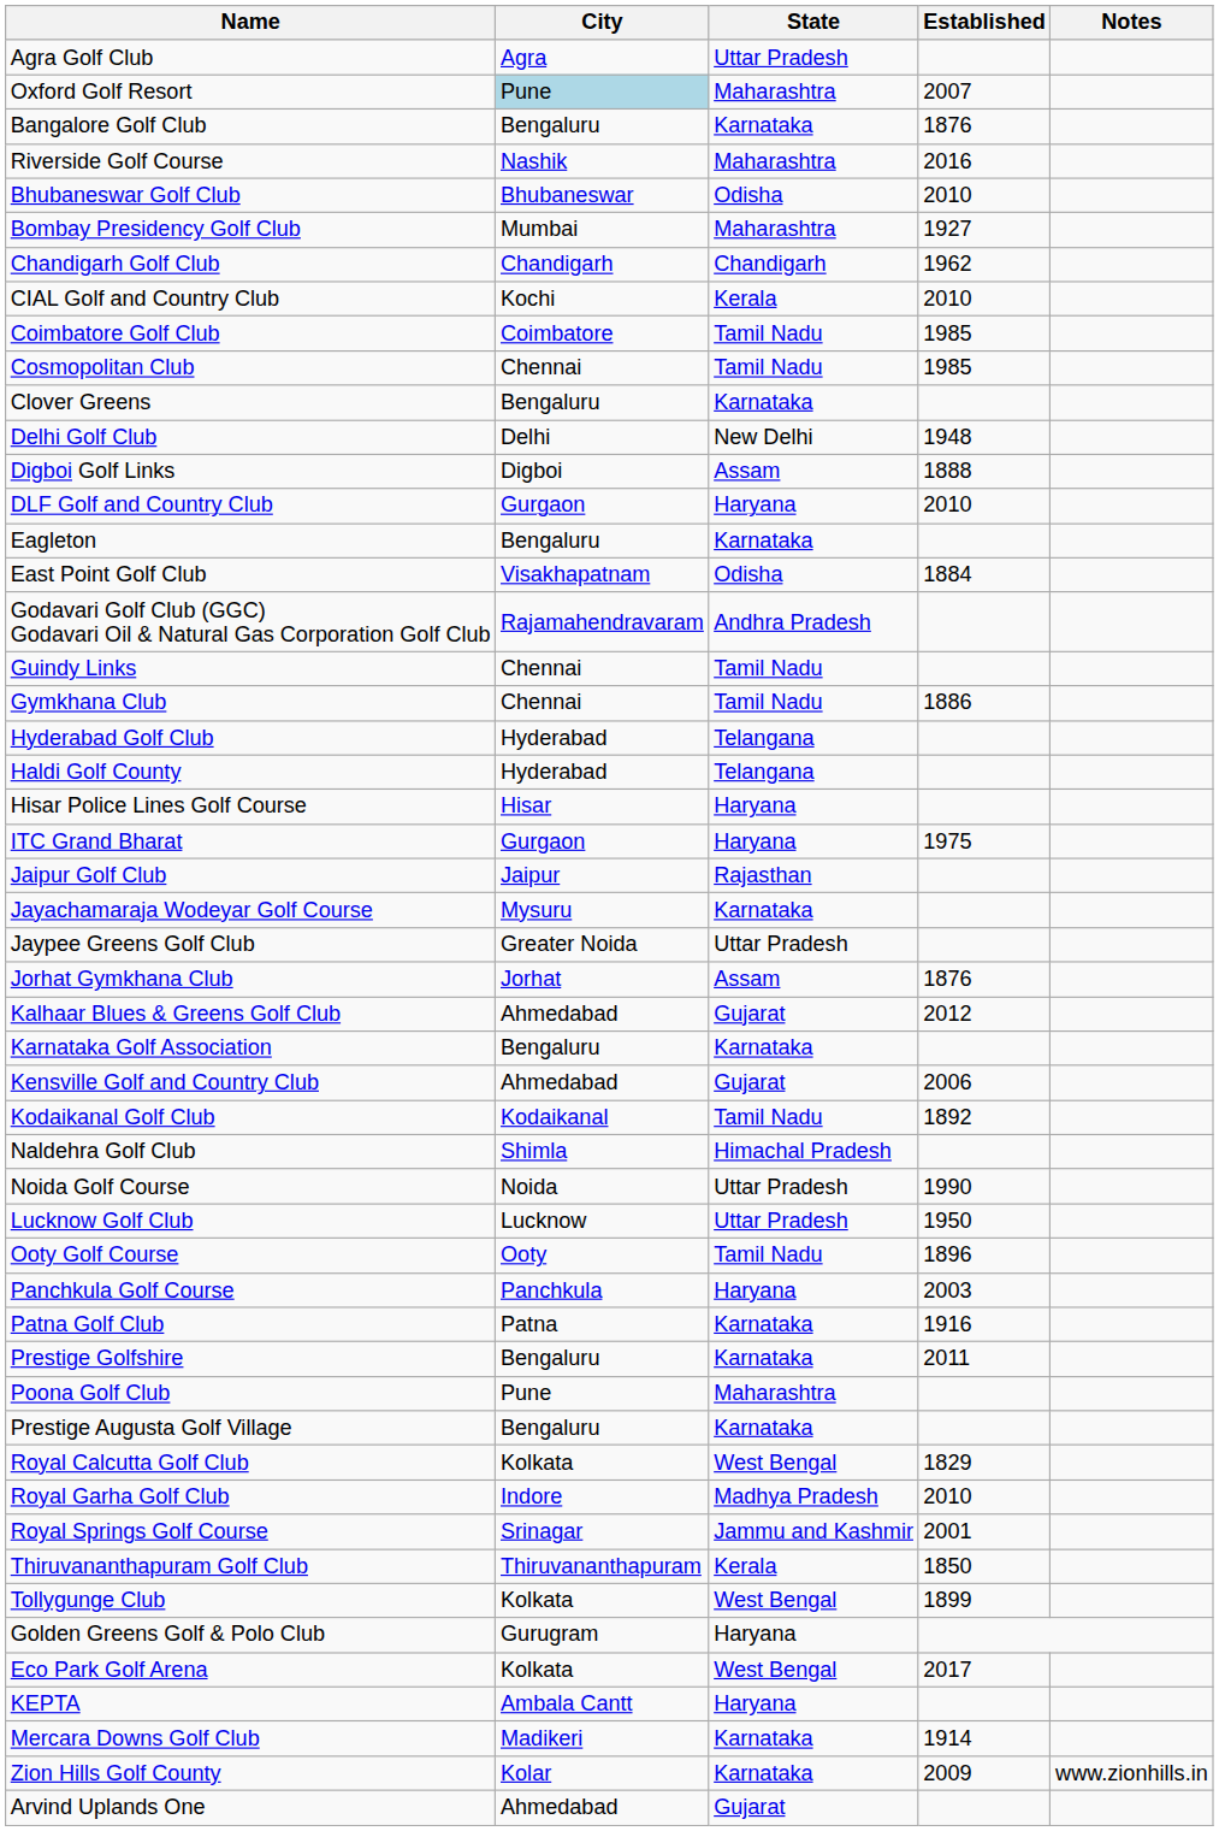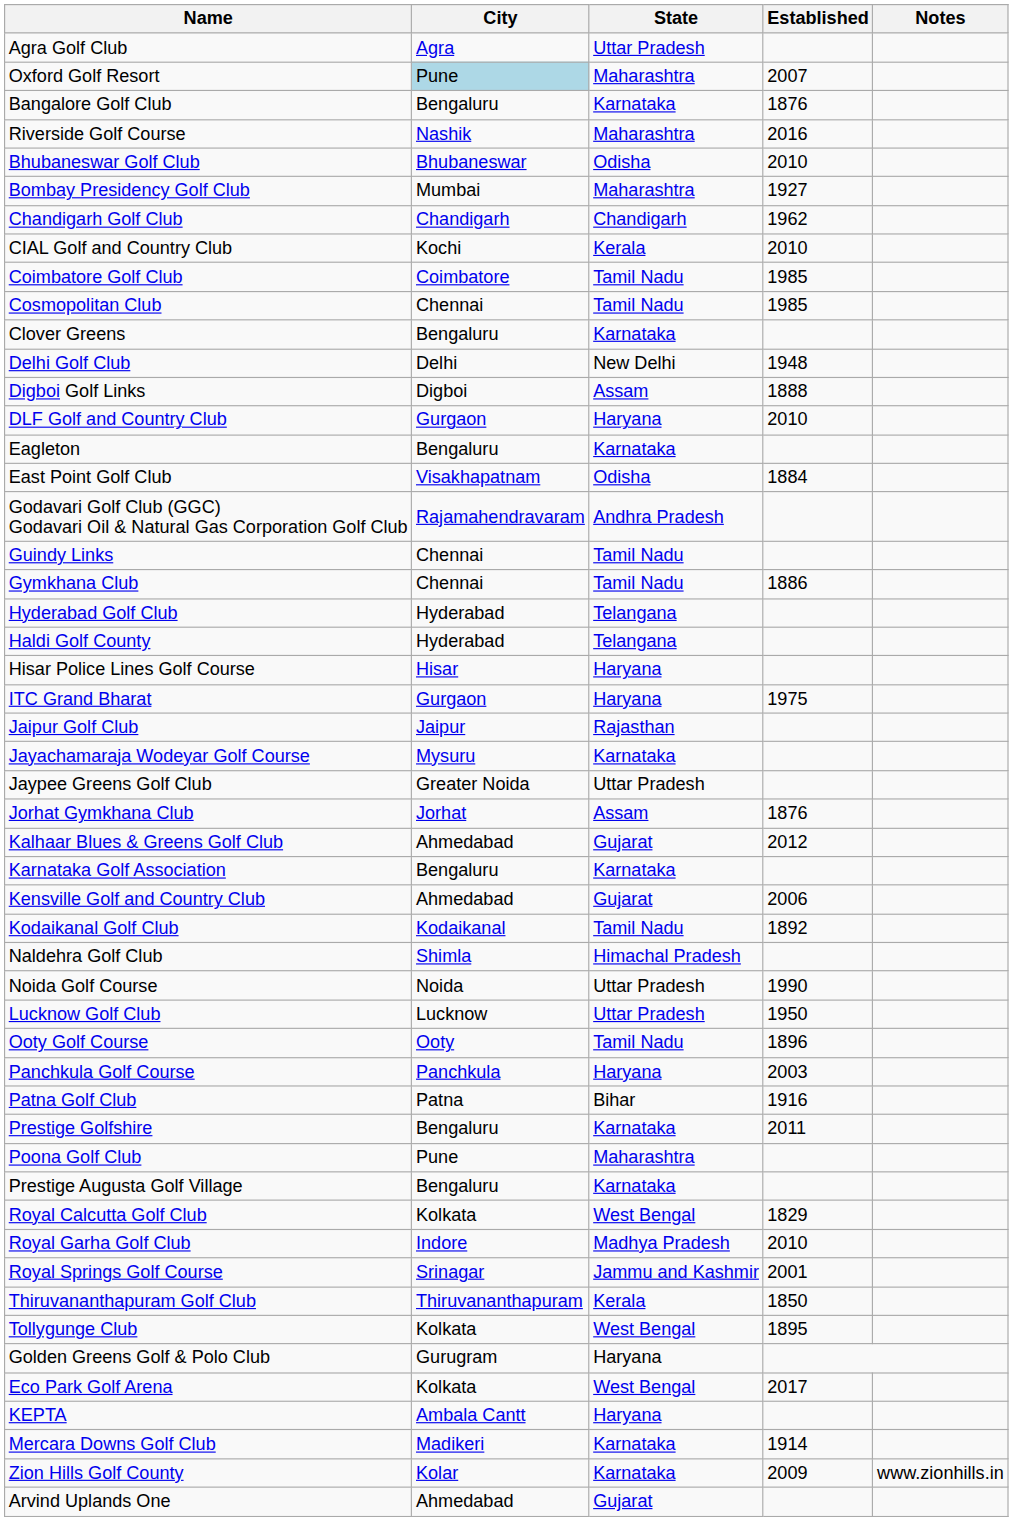 <table class="wikitable sortable">
 <tr style="background:#CCCCCC;">
 <th>Name</th>
 <th>City</th>
 <th>State</th>
 <th>Established</th>
 <th>Notes</th>
 </tr>
 <tr>
 <td>Agra Golf Club</td>
 <td><a href='#'>Agra</a></td>
 <td><a href='#'>Uttar Pradesh</a></td>
 <td></td>
 <td></td>
 </tr>
 <tr>
 <td>Oxford Golf Resort</td>
 <td style="background: lightblue;">Pune</td>
 <td><a href='#'>Maharashtra</a></td>
 <td>2007</td>
 <td></td>
 </tr>
 <tr>
 <td>Bangalore Golf Club</td>
 <td>Bengaluru</td>
 <td><a href='#'>Karnataka</a></td>
 <td>1876</td>
 <td></td>
 </tr>
 <tr>
 <td>Riverside Golf Course</td>
 <td><a href='#'>Nashik</a></td>
 <td><a href='#'>Maharashtra</a></td>
 <td>2016</td>
 <td></td>
 </tr>
 <tr>
 <td><a href='#'>Bhubaneswar Golf Club</a></td>
 <td><a href='#'>Bhubaneswar</a></td>
 <td><a href='#'>Odisha</a></td>
 <td>2010</td>
 <td></td>
 </tr>
 <tr>
 <td><a href='#'>Bombay Presidency Golf Club</a></td>
 <td>Mumbai</td>
 <td><a href='#'>Maharashtra</a></td>
 <td>1927</td>
 <td></td>
 </tr>
 <tr>
 <td><a href='#'>Chandigarh Golf Club</a></td>
 <td><a href='#'>Chandigarh</a></td>
 <td><a href='#'>Chandigarh</a></td>
 <td>1962</td>
 <td></td>
 </tr>
 <tr>
 <td>CIAL Golf and Country Club</td>
 <td>Kochi</td>
 <td><a href='#'>Kerala</a></td>
 <td>2010</td>
 <td></td>
 </tr>
 <tr>
 <td><a href='#'>Coimbatore Golf Club</a></td>
 <td><a href='#'>Coimbatore</a></td>
 <td><a href='#'>Tamil Nadu</a></td>
 <td>1985</td>
 <td></td>
 </tr>
 <tr>
 <td><a href='#'>Cosmopolitan Club</a></td>
 <td>Chennai</td>
 <td><a href='#'>Tamil Nadu</a></td>
 <td>1985</td>
 <td></td>
 </tr>
 <tr>
 <td>Clover Greens</td>
 <td>Bengaluru</td>
 <td><a href='#'>Karnataka</a></td>
 <td></td>
 </tr>
 <tr>
 <td><a href='#'>Delhi Golf Club</a></td>
 <td>Delhi</td>
 <td>New Delhi</td>
 <td>1948</td>
 <td></td>
 </tr>
 <tr>
 <td><a href='#'>Digboi</a> Golf Links</td>
 <td>Digboi</td>
 <td><a href='#'>Assam</a></td>
 <td>1888</td>
 <td></td>
 </tr>
 <tr>
 <td><a href='#'>DLF Golf and Country Club</a></td>
 <td><a href='#'>Gurgaon</a></td>
 <td><a href='#'>Haryana</a></td>
 <td>2010</td>
 <td></td>
 </tr>
 <tr>
 <td>Eagleton</td>
 <td>Bengaluru</td>
 <td><a href='#'>Karnataka</a></td>
 <td></td>
 </tr>
 <tr>
 <td>East Point Golf Club</td>
 <td><a href='#'>Visakhapatnam</a></td>
 <td><a href='#'>Odisha</a></td>
 <td>1884</td>
 <td></td>
 </tr>
 <tr>
 <td>Godavari Golf Club (GGC)<br>Godavari Oil & Natural Gas Corporation Golf Club</td>
 <td><a href='#'>Rajamahendravaram</a></td>
 <td><a href='#'>Andhra Pradesh</a></td>
 <td></td>
 <td></td>
 </tr>
 <tr>
 <td><a href='#'>Guindy Links</a></td>
 <td>Chennai</td>
 <td><a href='#'>Tamil Nadu</a></td>
 <td></td>
 </tr>
 <tr>
 <td><a href='#'>Gymkhana Club</a></td>
 <td>Chennai</td>
 <td><a href='#'>Tamil Nadu</a></td>
 <td>1886</td>
 <td></td>
 </tr>
 <tr>
 <td><a href='#'>Hyderabad Golf Club</a></td>
 <td>Hyderabad</td>
 <td><a href='#'>Telangana</a></td>
 <td></td>
 <td></td>
 </tr>
 <tr>
 <td><a href='#'>Haldi Golf County</a></td>
 <td>Hyderabad</td>
 <td><a href='#'>Telangana</a></td>
 <td></td>
 <td></td>
 </tr>
 <tr>
 <td>Hisar Police Lines Golf Course</td>
 <td><a href='#'>Hisar</a></td>
 <td><a href='#'>Haryana</a></td>
 <td></td>
 <td></td>
 </tr>
 <tr>
 <td><a href='#'>ITC Grand Bharat</a></td>
 <td><a href='#'>Gurgaon</a></td>
 <td><a href='#'>Haryana</a></td>
 <td>1975</td>
 <td></td>
 </tr>
 <tr>
 <td><a href='#'>Jaipur Golf Club</a></td>
 <td><a href='#'>Jaipur</a></td>
 <td><a href='#'>Rajasthan</a></td>
 <td></td>
 <td></td>
 </tr>
 <tr>
 <td><a href='#'>Jayachamaraja Wodeyar Golf Course</a></td>
 <td><a href='#'>Mysuru</a></td>
 <td><a href='#'>Karnataka</a></td>
 <td></td>
 <td></td>
 </tr>
 <tr>
 <td>Jaypee Greens Golf Club</td>
 <td>Greater Noida</td>
 <td>Uttar Pradesh</td>
 <td></td>
 <td></td>
 </tr>
 <tr>
 <td><a href='#'>Jorhat Gymkhana Club</a></td>
 <td><a href='#'>Jorhat</a></td>
 <td><a href='#'>Assam</a></td>
 <td>1876</td>
 <td></td>
 </tr>
 <tr>
 <td><a href='#'>Kalhaar Blues & Greens Golf Club</a></td>
 <td>Ahmedabad</td>
 <td><a href='#'>Gujarat</a></td>
 <td>2012</td>
 <td></td>
 </tr>
 <tr>
 <td><a href='#'>Karnataka Golf Association</a></td>
 <td>Bengaluru</td>
 <td><a href='#'>Karnataka</a></td>
 <td></td>
 <td></td>
 </tr>
 <tr>
 <td><a href='#'>Kensville Golf and Country Club</a></td>
 <td>Ahmedabad</td>
 <td><a href='#'>Gujarat</a></td>
 <td>2006</td>
 <td></td>
 </tr>
 <tr>
 <td><a href='#'>Kodaikanal Golf Club</a></td>
 <td><a href='#'>Kodaikanal</a></td>
 <td><a href='#'>Tamil Nadu</a></td>
 <td>1892</td>
 <td></td>
 </tr>
 <tr>
 <td>Naldehra Golf Club</td>
 <td><a href='#'>Shimla</a></td>
 <td><a href='#'>Himachal Pradesh</a></td>
 <td></td>
 <td></td>
 </tr>
 <tr>
 <td>Noida Golf Course</td>
 <td>Noida</td>
 <td>Uttar Pradesh</td>
 <td>1990</td>
 <td></td>
 </tr>
 <tr>
 <td><a href='#'>Lucknow Golf Club</a></td>
 <td>Lucknow</td>
 <td><a href='#'>Uttar Pradesh</a></td>
 <td>1950</td>
 <td></td>
 </tr>
 <tr>
 <td><a href='#'>Ooty Golf Course</a></td>
 <td><a href='#'>Ooty</a></td>
 <td><a href='#'>Tamil Nadu</a></td>
 <td>1896</td>
 <td></td>
 </tr>
 <tr>
 <td><a href='#'>Panchkula Golf Course</a></td>
 <td><a href='#'>Panchkula</a></td>
 <td><a href='#'>Haryana</a></td>
 <td>2003</td>
 <td></td>
 </tr>
 <tr>
 <td><a href='#'>Patna Golf Club</a></td>
 <td>Patna</td>
-<td><a href='#'>Karnataka</a></td>
+<td>Bihar</td>
 <td>1916</td>
 <td></td>
 </tr>
 <tr>
 <td><a href='#'>Prestige Golfshire</a></td>
 <td>Bengaluru</td>
 <td><a href='#'>Karnataka</a></td>
 <td>2011</td>
 <td></td>
 </tr>
 <tr>
 <td><a href='#'>Poona Golf Club</a></td>
 <td>Pune</td>
 <td><a href='#'>Maharashtra</a></td>
 <td></td>
 <td></td>
 </tr>
 <tr>
 <td>Prestige Augusta Golf Village</td>
 <td>Bengaluru</td>
 <td><a href='#'>Karnataka</a></td>
 <td></td>
 <td></td>
 </tr>
 <tr>
 <td><a href='#'>Royal Calcutta Golf Club</a></td>
 <td>Kolkata</td>
 <td><a href='#'>West Bengal</a></td>
 <td>1829</td>
 <td></td>
 </tr>
 <tr>
 <td><a href='#'>Royal Garha Golf Club</a></td>
 <td><a href='#'>Indore</a></td>
 <td><a href='#'>Madhya Pradesh</a></td>
 <td>2010</td>
 <td></td>
 </tr>
 <tr>
 <td><a href='#'>Royal Springs Golf Course</a></td>
 <td><a href='#'>Srinagar</a></td>
 <td><a href='#'>Jammu and Kashmir</a></td>
 <td>2001</td>
 <td></td>
 </tr>
 <tr>
 <td><a href='#'>Thiruvananthapuram Golf Club</a></td>
 <td><a href='#'>Thiruvananthapuram</a></td>
 <td><a href='#'>Kerala</a></td>
 <td>1850</td>
 <td></td>
 </tr>
 <tr>
 <td><a href='#'>Tollygunge Club</a></td>
 <td>Kolkata</td>
 <td><a href='#'>West Bengal</a></td>
-<td>1899</td>
+<td>1895</td>
 <td></td>
 </tr>
 <tr>
 <td>Golden Greens Golf & Polo Club</td>
 <td>Gurugram</td>
 <td>Haryana</td>
 </tr>
 <tr>
 <td><a href='#'>Eco Park Golf Arena</a></td>
 <td>Kolkata</td>
 <td><a href='#'>West Bengal</a></td>
 <td>2017</td>
 <td></td>
 </tr>
 <tr>
 <td><a href='#'>KEPTA</a></td>
 <td><a href='#'>Ambala Cantt</a></td>
 <td><a href='#'>Haryana</a></td>
 <td></td>
 <td></td>
 </tr>
 <tr>
 <td><a href='#'>Mercara Downs Golf Club</a></td>
 <td><a href='#'>Madikeri</a></td>
 <td><a href='#'>Karnataka</a></td>
 <td>1914</td>
 <td></td>
 </tr>
 <tr>
 <td><a href='#'>Zion Hills Golf County</a></td>
 <td><a href='#'>Kolar</a></td>
 <td><a href='#'>Karnataka</a></td>
 <td>2009</td>
 <td>www.zionhills.in</td>
 </tr>
 <tr>
 <td>Arvind Uplands One</td>
 <td>Ahmedabad</td>
 <td><a href='#'>Gujarat</a></td>
 <td></td>
 <td></td>
 </tr>
 </table>
